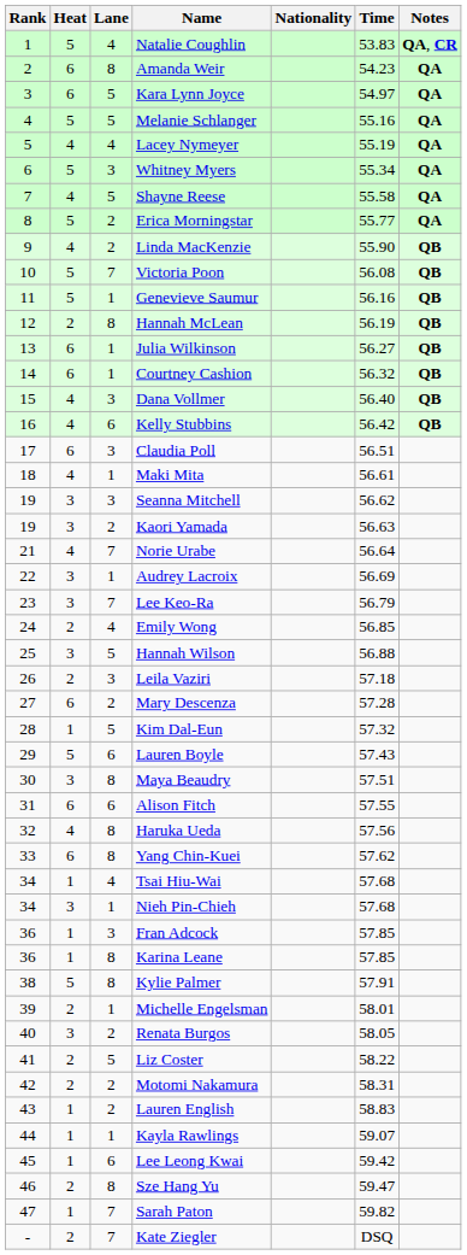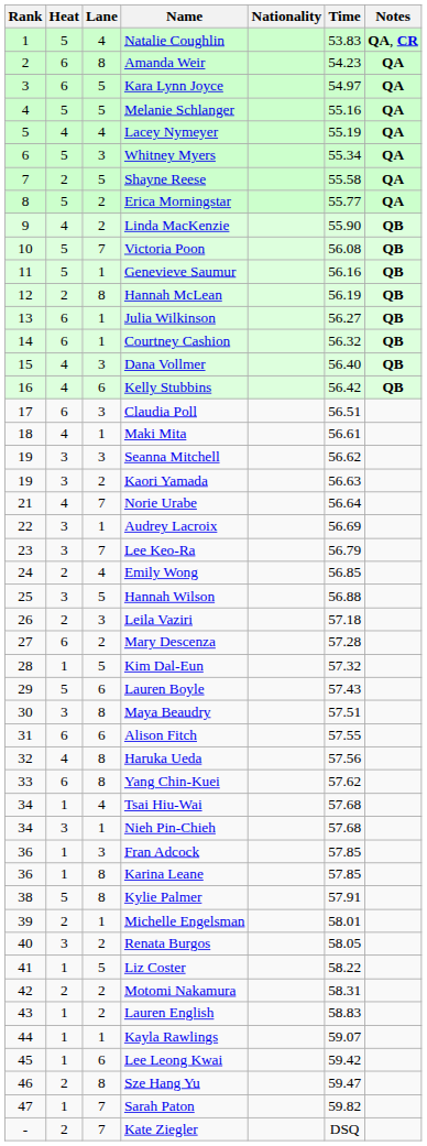 <table class="wikitable sortable" style="text-align:center">
 <tr>
 <th>Rank</th>
 <th>Heat</th>
 <th>Lane</th>
 <th>Name</th>
 <th>Nationality</th>
 <th>Time</th>
 <th>Notes</th>
 </tr>
 <tr bgcolor=ccffcc>
 <td>1</td>
 <td>5</td>
 <td>4</td>
 <td align=left><a href='#'>Natalie Coughlin</a></td>
 <td align=left></td>
 <td>53.83</td>
 <td><strong>QA</strong>, <strong><a href='#'>CR</a></strong></td>
 </tr>
 <tr bgcolor=ccffcc>
 <td>2</td>
 <td>6</td>
 <td>8</td>
 <td align=left><a href='#'>Amanda Weir</a></td>
 <td align=left></td>
 <td>54.23</td>
 <td><strong>QA</strong></td>
 </tr>
 <tr bgcolor=ccffcc>
 <td>3</td>
 <td>6</td>
 <td>5</td>
 <td align=left><a href='#'>Kara Lynn Joyce</a></td>
 <td align=left></td>
 <td>54.97</td>
 <td><strong>QA</strong></td>
 </tr>
 <tr bgcolor=ccffcc>
 <td>4</td>
 <td>5</td>
 <td>5</td>
 <td align=left><a href='#'>Melanie Schlanger</a></td>
 <td align=left></td>
 <td>55.16</td>
 <td><strong>QA</strong></td>
 </tr>
 <tr bgcolor=ccffcc>
 <td>5</td>
 <td>4</td>
 <td>4</td>
 <td align=left><a href='#'>Lacey Nymeyer</a></td>
 <td align=left></td>
 <td>55.19</td>
 <td><strong>QA</strong></td>
 </tr>
 <tr bgcolor=ccffcc>
 <td>6</td>
 <td>5</td>
 <td>3</td>
 <td align=left><a href='#'>Whitney Myers</a></td>
 <td align=left></td>
 <td>55.34</td>
 <td><strong>QA</strong></td>
 </tr>
 <tr bgcolor=ccffcc>
 <td>7</td>
-<td>4</td>
+<td>2</td>
 <td>5</td>
 <td align=left><a href='#'>Shayne Reese</a></td>
 <td align=left></td>
 <td>55.58</td>
 <td><strong>QA</strong></td>
 </tr>
 <tr bgcolor=ccffcc>
 <td>8</td>
 <td>5</td>
 <td>2</td>
 <td align=left><a href='#'>Erica Morningstar</a></td>
 <td align=left></td>
 <td>55.77</td>
 <td><strong>QA</strong></td>
 </tr>
 <tr bgcolor=ddffdd>
 <td>9</td>
 <td>4</td>
 <td>2</td>
 <td align=left><a href='#'>Linda MacKenzie</a></td>
 <td align=left></td>
 <td>55.90</td>
 <td><strong>QB</strong></td>
 </tr>
 <tr bgcolor=ddffdd>
 <td>10</td>
 <td>5</td>
 <td>7</td>
 <td align=left><a href='#'>Victoria Poon</a></td>
 <td align=left></td>
 <td>56.08</td>
 <td><strong>QB</strong></td>
 </tr>
 <tr bgcolor=ddffdd>
 <td>11</td>
 <td>5</td>
 <td>1</td>
 <td align=left><a href='#'>Genevieve Saumur</a></td>
 <td align=left></td>
 <td>56.16</td>
 <td><strong>QB</strong></td>
 </tr>
 <tr bgcolor=ddffdd>
 <td>12</td>
 <td>2</td>
 <td>8</td>
 <td align=left><a href='#'>Hannah McLean</a></td>
 <td align=left></td>
 <td>56.19</td>
 <td><strong>QB</strong></td>
 </tr>
 <tr bgcolor=ddffdd>
 <td>13</td>
 <td>6</td>
 <td>1</td>
 <td align=left><a href='#'>Julia Wilkinson</a></td>
 <td align=left></td>
 <td>56.27</td>
 <td><strong>QB</strong></td>
 </tr>
 <tr bgcolor=ddffdd>
 <td>14</td>
 <td>6</td>
 <td>1</td>
 <td align=left><a href='#'>Courtney Cashion</a></td>
 <td align=left></td>
 <td>56.32</td>
 <td><strong>QB</strong></td>
 </tr>
 <tr bgcolor=ddffdd>
 <td>15</td>
 <td>4</td>
 <td>3</td>
 <td align=left><a href='#'>Dana Vollmer</a></td>
 <td align=left></td>
 <td>56.40</td>
 <td><strong>QB</strong></td>
 </tr>
 <tr bgcolor=ddffdd>
 <td>16</td>
 <td>4</td>
 <td>6</td>
 <td align=left><a href='#'>Kelly Stubbins</a></td>
 <td align=left></td>
 <td>56.42</td>
 <td><strong>QB</strong></td>
 </tr>
 <tr>
 <td>17</td>
 <td>6</td>
 <td>3</td>
 <td align=left><a href='#'>Claudia Poll</a></td>
 <td align=left></td>
 <td>56.51</td>
 <td></td>
 </tr>
 <tr>
 <td>18</td>
 <td>4</td>
 <td>1</td>
 <td align=left><a href='#'>Maki Mita</a></td>
 <td align=left></td>
 <td>56.61</td>
 <td></td>
 </tr>
 <tr>
 <td>19</td>
 <td>3</td>
 <td>3</td>
 <td align=left><a href='#'>Seanna Mitchell</a></td>
 <td align=left></td>
 <td>56.62</td>
 <td></td>
 </tr>
 <tr>
 <td>19</td>
 <td>3</td>
 <td>2</td>
 <td align=left><a href='#'>Kaori Yamada</a></td>
 <td align=left></td>
 <td>56.63</td>
 <td></td>
 </tr>
 <tr>
 <td>21</td>
 <td>4</td>
 <td>7</td>
 <td align=left><a href='#'>Norie Urabe</a></td>
 <td align=left></td>
 <td>56.64</td>
 <td></td>
 </tr>
 <tr>
 <td>22</td>
 <td>3</td>
 <td>1</td>
 <td align=left><a href='#'>Audrey Lacroix</a></td>
 <td align=left></td>
 <td>56.69</td>
 <td></td>
 </tr>
 <tr>
 <td>23</td>
 <td>3</td>
 <td>7</td>
 <td align=left><a href='#'>Lee Keo-Ra</a></td>
 <td align=left></td>
 <td>56.79</td>
 <td></td>
 </tr>
 <tr>
 <td>24</td>
 <td>2</td>
 <td>4</td>
 <td align=left><a href='#'>Emily Wong</a></td>
 <td align=left></td>
 <td>56.85</td>
 <td></td>
 </tr>
 <tr>
 <td>25</td>
 <td>3</td>
 <td>5</td>
 <td align=left><a href='#'>Hannah Wilson</a></td>
 <td align=left></td>
 <td>56.88</td>
 <td></td>
 </tr>
 <tr>
 <td>26</td>
 <td>2</td>
 <td>3</td>
 <td align=left><a href='#'>Leila Vaziri</a></td>
 <td align=left></td>
 <td>57.18</td>
 <td></td>
 </tr>
 <tr>
 <td>27</td>
 <td>6</td>
 <td>2</td>
 <td align=left><a href='#'>Mary Descenza</a></td>
 <td align=left></td>
 <td>57.28</td>
 <td></td>
 </tr>
 <tr>
 <td>28</td>
 <td>1</td>
 <td>5</td>
 <td align=left><a href='#'>Kim Dal-Eun</a></td>
 <td align=left></td>
 <td>57.32</td>
 <td></td>
 </tr>
 <tr>
 <td>29</td>
 <td>5</td>
 <td>6</td>
 <td align=left><a href='#'>Lauren Boyle</a></td>
 <td align=left></td>
 <td>57.43</td>
 <td></td>
 </tr>
 <tr>
 <td>30</td>
 <td>3</td>
 <td>8</td>
 <td align=left><a href='#'>Maya Beaudry</a></td>
 <td align=left></td>
 <td>57.51</td>
 <td></td>
 </tr>
 <tr>
 <td>31</td>
 <td>6</td>
 <td>6</td>
 <td align=left><a href='#'>Alison Fitch</a></td>
 <td align=left></td>
 <td>57.55</td>
 <td></td>
 </tr>
 <tr>
 <td>32</td>
 <td>4</td>
 <td>8</td>
 <td align=left><a href='#'>Haruka Ueda</a></td>
 <td align=left></td>
 <td>57.56</td>
 <td></td>
 </tr>
 <tr>
 <td>33</td>
 <td>6</td>
 <td>8</td>
 <td align=left><a href='#'>Yang Chin-Kuei</a></td>
 <td align=left></td>
 <td>57.62</td>
 <td></td>
 </tr>
 <tr>
 <td>34</td>
 <td>1</td>
 <td>4</td>
 <td align=left><a href='#'>Tsai Hiu-Wai</a></td>
 <td align=left></td>
 <td>57.68</td>
 <td></td>
 </tr>
 <tr>
 <td>34</td>
 <td>3</td>
 <td>1</td>
 <td align=left><a href='#'>Nieh Pin-Chieh</a></td>
 <td align=left></td>
 <td>57.68</td>
 <td></td>
 </tr>
 <tr>
 <td>36</td>
 <td>1</td>
 <td>3</td>
 <td align=left><a href='#'>Fran Adcock</a></td>
 <td align=left></td>
 <td>57.85</td>
 <td></td>
 </tr>
 <tr>
 <td>36</td>
 <td>1</td>
 <td>8</td>
 <td align=left><a href='#'>Karina Leane</a></td>
 <td align=left></td>
 <td>57.85</td>
 <td></td>
 </tr>
 <tr>
 <td>38</td>
 <td>5</td>
 <td>8</td>
 <td align=left><a href='#'>Kylie Palmer</a></td>
 <td align=left></td>
 <td>57.91</td>
 <td></td>
 </tr>
 <tr>
 <td>39</td>
 <td>2</td>
 <td>1</td>
 <td align=left><a href='#'>Michelle Engelsman</a></td>
 <td align=left></td>
 <td>58.01</td>
 <td></td>
 </tr>
 <tr>
 <td>40</td>
 <td>3</td>
 <td>2</td>
 <td align=left><a href='#'>Renata Burgos</a></td>
 <td align=left></td>
 <td>58.05</td>
 <td></td>
 </tr>
 <tr>
 <td>41</td>
-<td>2</td>
+<td>1</td>
 <td>5</td>
 <td align=left><a href='#'>Liz Coster</a></td>
 <td align=left></td>
 <td>58.22</td>
 <td></td>
 </tr>
 <tr>
 <td>42</td>
 <td>2</td>
 <td>2</td>
 <td align=left><a href='#'>Motomi Nakamura</a></td>
 <td align=left></td>
 <td>58.31</td>
 <td></td>
 </tr>
 <tr>
 <td>43</td>
 <td>1</td>
 <td>2</td>
 <td align=left><a href='#'>Lauren English</a></td>
 <td align=left></td>
 <td>58.83</td>
 <td></td>
 </tr>
 <tr>
 <td>44</td>
 <td>1</td>
 <td>1</td>
 <td align=left><a href='#'>Kayla Rawlings</a></td>
 <td align=left></td>
 <td>59.07</td>
 <td></td>
 </tr>
 <tr>
 <td>45</td>
 <td>1</td>
 <td>6</td>
 <td align=left><a href='#'>Lee Leong Kwai</a></td>
 <td align=left></td>
 <td>59.42</td>
 <td></td>
 </tr>
 <tr>
 <td>46</td>
 <td>2</td>
 <td>8</td>
 <td align=left><a href='#'>Sze Hang Yu</a></td>
 <td align=left></td>
 <td>59.47</td>
 <td></td>
 </tr>
 <tr>
 <td>47</td>
 <td>1</td>
 <td>7</td>
 <td align=left><a href='#'>Sarah Paton</a></td>
 <td align=left></td>
 <td>59.82</td>
 <td></td>
 </tr>
 <tr>
 <td>-</td>
 <td>2</td>
 <td>7</td>
 <td align=left><a href='#'>Kate Ziegler</a></td>
 <td align=left></td>
 <td>DSQ</td>
 <td></td>
 </tr>
 </table>
